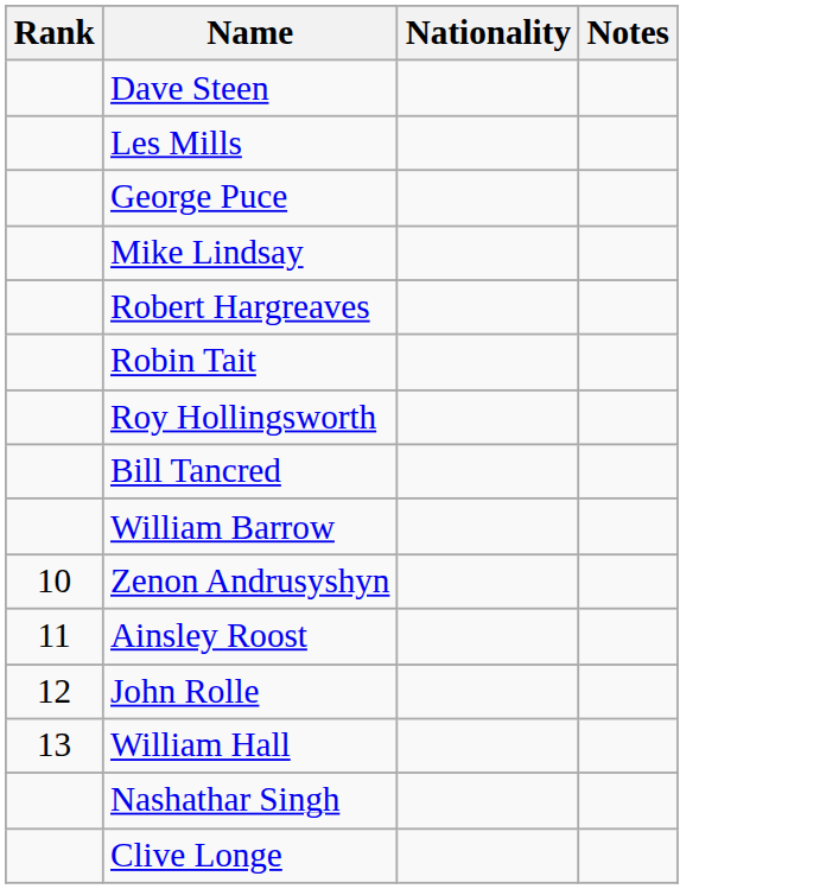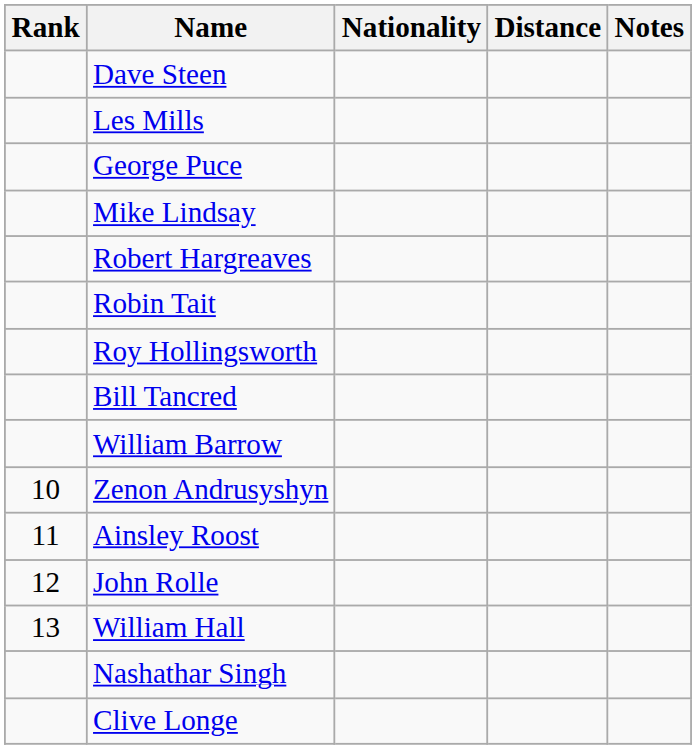 <table class="wikitable sortable" style=" text-align:center">
 <tr>
 <th scope="col">Rank</th>
 <th scope="col">Name</th>
 <th scope="col">Nationality</th>
+<th scope="col">Distance</th>
 <th scope="col">Notes</th>
 </tr>
 <tr>
 <td></td>
 <td align=left><a href='#'>Dave Steen</a></td>
 <td align=left></td>
 <td></td>
+<td></td>
 </tr>
 <tr>
 <td></td>
 <td align=left><a href='#'>Les Mills</a></td>
 <td align=left></td>
+<td></td>
 <td></td>
 </tr>
 <tr>
 <td></td>
 <td align=left><a href='#'>George Puce</a></td>
 <td align=left></td>
 <td></td>
+<td></td>
 </tr>
 <tr>
 <td></td>
 <td align=left><a href='#'>Mike Lindsay</a></td>
 <td align=left></td>
+<td></td>
 <td></td>
 </tr>
 <tr>
 <td></td>
 <td align=left><a href='#'>Robert Hargreaves</a></td>
 <td align=left></td>
 <td></td>
+<td></td>
 </tr>
 <tr>
 <td></td>
 <td align=left><a href='#'>Robin Tait</a></td>
 <td align=left></td>
+<td></td>
 <td></td>
 </tr>
 <tr>
 <td></td>
 <td align=left><a href='#'>Roy Hollingsworth</a></td>
 <td align=left></td>
 <td></td>
+<td></td>
 </tr>
 <tr>
 <td></td>
 <td align=left><a href='#'>Bill Tancred</a></td>
 <td align=left></td>
+<td></td>
 <td></td>
 </tr>
 <tr>
 <td></td>
 <td align=left><a href='#'>William Barrow</a></td>
 <td align=left></td>
 <td></td>
+<td></td>
 </tr>
 <tr>
 <td>10</td>
 <td align=left><a href='#'>Zenon Andrusyshyn</a></td>
 <td align=left></td>
+<td></td>
 <td></td>
 </tr>
 <tr>
 <td>11</td>
 <td align=left><a href='#'>Ainsley Roost</a></td>
 <td align=left></td>
 <td></td>
+<td></td>
 </tr>
 <tr>
 <td>12</td>
 <td align=left><a href='#'>John Rolle</a></td>
 <td align=left></td>
+<td></td>
 <td></td>
 </tr>
 <tr>
 <td>13</td>
 <td align=left><a href='#'>William Hall</a></td>
 <td align=left></td>
 <td></td>
+<td></td>
 </tr>
 <tr>
 <td></td>
 <td align=left><a href='#'>Nashathar Singh</a></td>
 <td align=left></td>
+<td></td>
 <td></td>
 </tr>
 <tr>
 <td></td>
 <td align=left><a href='#'>Clive Longe</a></td>
 <td align=left></td>
 <td></td>
+<td></td>
 </tr>
 </table>
